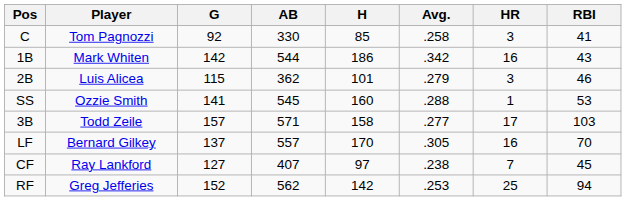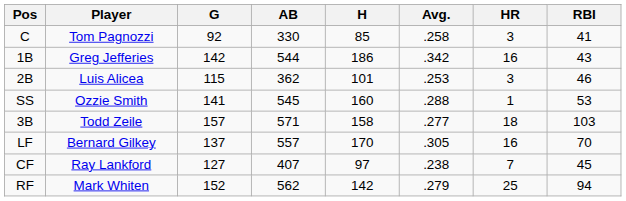 <table class="wikitable sortable">
 <tr>
 <th bgcolor="#DDDDFF" width="5%">Pos</th>
 <th bgcolor="#DDDDFF" width="16%">Player</th>
 <th bgcolor="#DDDDFF" width="9%">G</th>
 <th bgcolor="#DDDDFF" width="9%">AB</th>
 <th bgcolor="#DDDDFF" width="9%">H</th>
 <th bgcolor="#DDDDFF" width="9%">Avg.</th>
 <th bgcolor="#DDDDFF" width="9%">HR</th>
 <th bgcolor="#DDDDFF" width="9%">RBI</th>
 </tr>
 <tr align="center">
 <td>C</td>
 <td><a href='#'>Tom Pagnozzi</a></td>
 <td>92</td>
 <td>330</td>
 <td>85</td>
 <td>.258</td>
 <td>3</td>
 <td>41</td>
 </tr>
 <tr align="center">
 <td>1B</td>
-<td><a href='#'>Mark Whiten</a></td>
+<td><a href='#'>Greg Jefferies</a></td>
 <td>142</td>
 <td>544</td>
 <td>186</td>
 <td>.342</td>
 <td>16</td>
 <td>43</td>
 </tr>
 <tr align="center">
 <td>2B</td>
 <td><a href='#'>Luis Alicea</a></td>
 <td>115</td>
 <td>362</td>
 <td>101</td>
-<td>.279</td>
+<td>.253</td>
 <td>3</td>
 <td>46</td>
 </tr>
 <tr align="center">
 <td>SS</td>
 <td><a href='#'>Ozzie Smith</a></td>
 <td>141</td>
 <td>545</td>
 <td>160</td>
 <td>.288</td>
 <td>1</td>
 <td>53</td>
 </tr>
 <tr align="center">
 <td>3B</td>
 <td><a href='#'>Todd Zeile</a></td>
 <td>157</td>
 <td>571</td>
 <td>158</td>
 <td>.277</td>
-<td>17</td>
+<td>18</td>
 <td>103</td>
 </tr>
 <tr align="center">
 <td>LF</td>
 <td><a href='#'>Bernard Gilkey</a></td>
 <td>137</td>
 <td>557</td>
 <td>170</td>
 <td>.305</td>
 <td>16</td>
 <td>70</td>
 </tr>
 <tr align="center">
 <td>CF</td>
 <td><a href='#'>Ray Lankford</a></td>
 <td>127</td>
 <td>407</td>
 <td>97</td>
 <td>.238</td>
 <td>7</td>
 <td>45</td>
 </tr>
 <tr align="center">
 <td>RF</td>
-<td><a href='#'>Greg Jefferies</a></td>
+<td><a href='#'>Mark Whiten</a></td>
 <td>152</td>
 <td>562</td>
 <td>142</td>
-<td>.253</td>
+<td>.279</td>
 <td>25</td>
 <td>94</td>
 </tr>
 </table>
